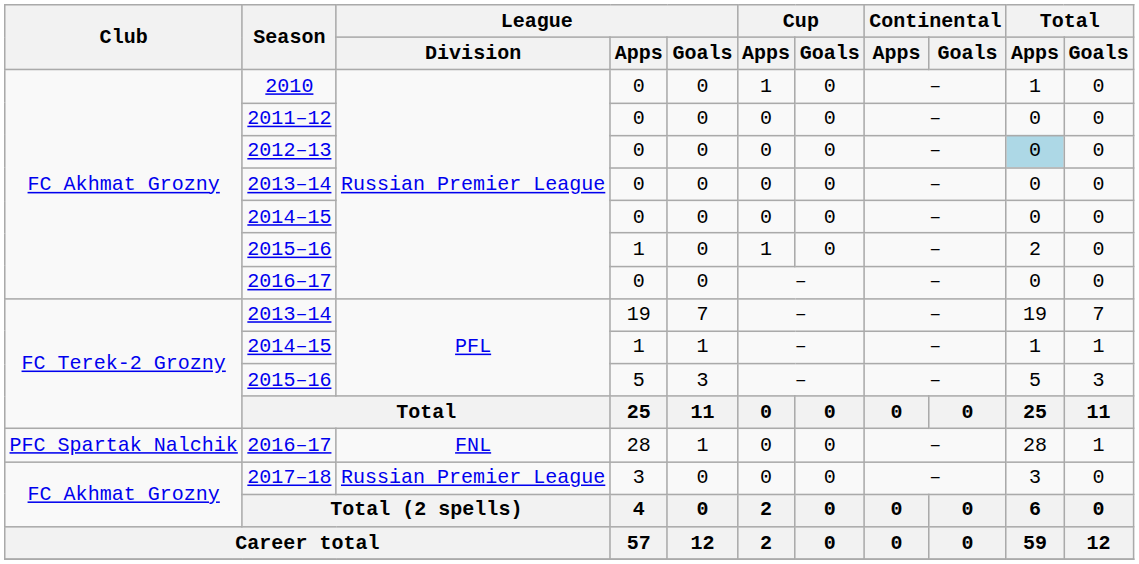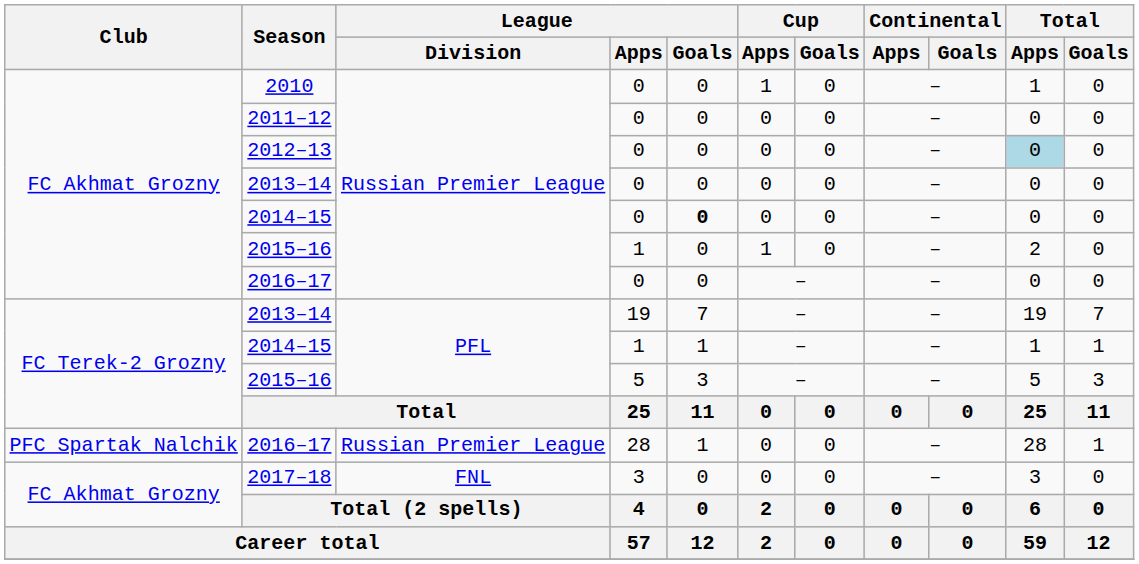 <table class="wikitable" style="text-align: center;">
 <tr>
 <th rowspan=2>Club</th>
 <th rowspan=2>Season</th>
 <th colspan=3>League</th>
 <th colspan=2>Cup</th>
 <th colspan=2>Continental</th>
 <th colspan=2>Total</th>
 </tr>
 <tr>
 <th>Division</th>
 <th>Apps</th>
 <th>Goals</th>
 <th>Apps</th>
 <th>Goals</th>
 <th>Apps</th>
 <th>Goals</th>
 <th>Apps</th>
 <th>Goals</th>
 </tr>
 <tr>
 <td rowspan=7><a href='#'>FC Akhmat Grozny</a></td>
 <td><a href='#'>2010</a></td>
 <td rowspan=7><a href='#'>Russian Premier League</a></td>
 <td>0</td>
 <td>0</td>
 <td>1</td>
 <td>0</td>
 <td colspan=2>–</td>
 <td>1</td>
 <td>0</td>
 </tr>
 <tr>
 <td><a href='#'>2011–12</a></td>
 <td>0</td>
 <td>0</td>
 <td>0</td>
 <td>0</td>
 <td colspan=2>–</td>
 <td>0</td>
 <td>0</td>
 </tr>
 <tr>
 <td><a href='#'>2012–13</a></td>
 <td>0</td>
 <td>0</td>
 <td>0</td>
 <td>0</td>
 <td colspan=2>–</td>
 <td style="background: lightblue;">0</td>
 <td>0</td>
 </tr>
 <tr>
 <td><a href='#'>2013–14</a></td>
 <td>0</td>
 <td>0</td>
 <td>0</td>
 <td>0</td>
 <td colspan=2>–</td>
 <td>0</td>
 <td>0</td>
 </tr>
 <tr>
 <td><a href='#'>2014–15</a></td>
 <td>0</td>
-<td>0</td>
+<td><strong>0</strong></td>
 <td>0</td>
 <td>0</td>
 <td colspan=2>–</td>
 <td>0</td>
 <td>0</td>
 </tr>
 <tr>
 <td><a href='#'>2015–16</a></td>
 <td>1</td>
 <td>0</td>
 <td>1</td>
 <td>0</td>
 <td colspan=2>–</td>
 <td>2</td>
 <td>0</td>
 </tr>
 <tr>
 <td><a href='#'>2016–17</a></td>
 <td>0</td>
 <td>0</td>
 <td colspan=2>–</td>
 <td colspan=2>–</td>
 <td>0</td>
 <td>0</td>
 </tr>
 <tr>
 <td rowspan=4><a href='#'>FC Terek-2 Grozny</a></td>
 <td><a href='#'>2013–14</a></td>
 <td rowspan=3><a href='#'>PFL</a></td>
 <td>19</td>
 <td>7</td>
 <td colspan=2>–</td>
 <td colspan=2>–</td>
 <td>19</td>
 <td>7</td>
 </tr>
 <tr>
 <td><a href='#'>2014–15</a></td>
 <td>1</td>
 <td>1</td>
 <td colspan=2>–</td>
 <td colspan=2>–</td>
 <td>1</td>
 <td>1</td>
 </tr>
 <tr>
 <td><a href='#'>2015–16</a></td>
 <td>5</td>
 <td>3</td>
 <td colspan=2>–</td>
 <td colspan=2>–</td>
 <td>5</td>
 <td>3</td>
 </tr>
 <tr>
 <th colspan=2>Total</th>
 <th>25</th>
 <th>11</th>
 <th>0</th>
 <th>0</th>
 <th>0</th>
 <th>0</th>
 <th>25</th>
 <th>11</th>
 </tr>
 <tr>
 <td><a href='#'>PFC Spartak Nalchik</a></td>
 <td><a href='#'>2016–17</a></td>
-<td><a href='#'>FNL</a></td>
+<td><a href='#'>Russian Premier League</a></td>
 <td>28</td>
 <td>1</td>
 <td>0</td>
 <td>0</td>
 <td colspan=2>–</td>
 <td>28</td>
 <td>1</td>
 </tr>
 <tr>
 <td rowspan=2><a href='#'>FC Akhmat Grozny</a></td>
 <td><a href='#'>2017–18</a></td>
-<td><a href='#'>Russian Premier League</a></td>
+<td><a href='#'>FNL</a></td>
 <td>3</td>
 <td>0</td>
 <td>0</td>
 <td>0</td>
 <td colspan=2>–</td>
 <td>3</td>
 <td>0</td>
 </tr>
 <tr>
 <th colspan=2>Total (2 spells)</th>
 <th>4</th>
 <th>0</th>
 <th>2</th>
 <th>0</th>
 <th>0</th>
 <th>0</th>
 <th>6</th>
 <th>0</th>
 </tr>
 <tr>
 <th colspan=3>Career total</th>
 <th>57</th>
 <th>12</th>
 <th>2</th>
 <th>0</th>
 <th>0</th>
 <th>0</th>
 <th>59</th>
 <th>12</th>
 </tr>
 <tr>
 </tr>
 </table>
